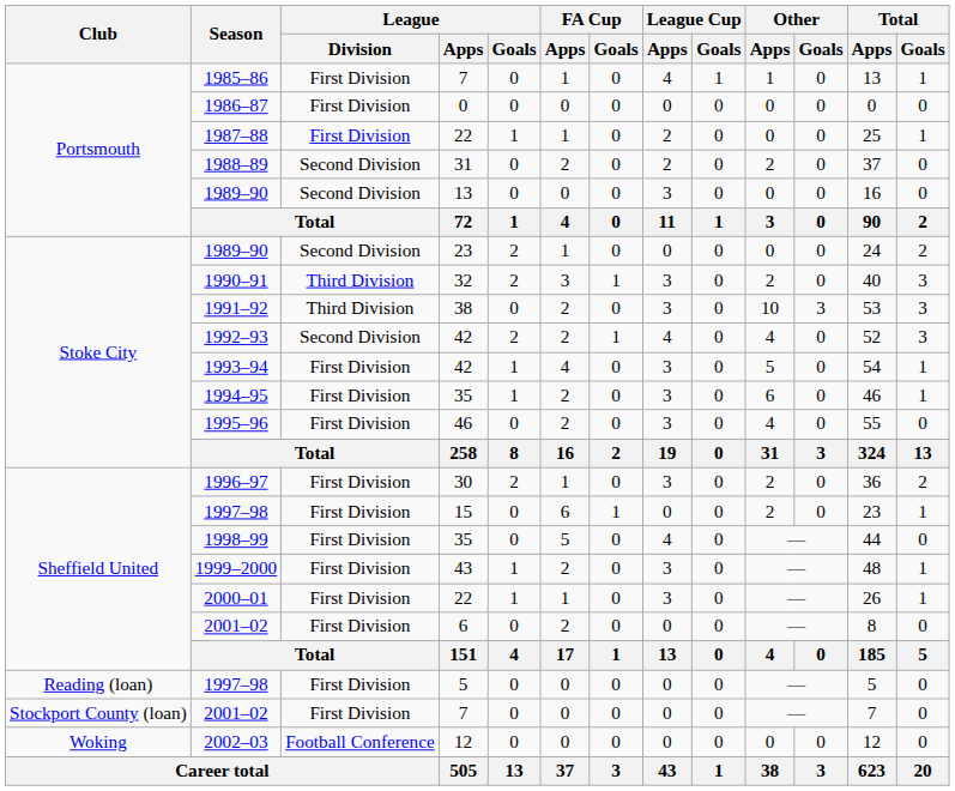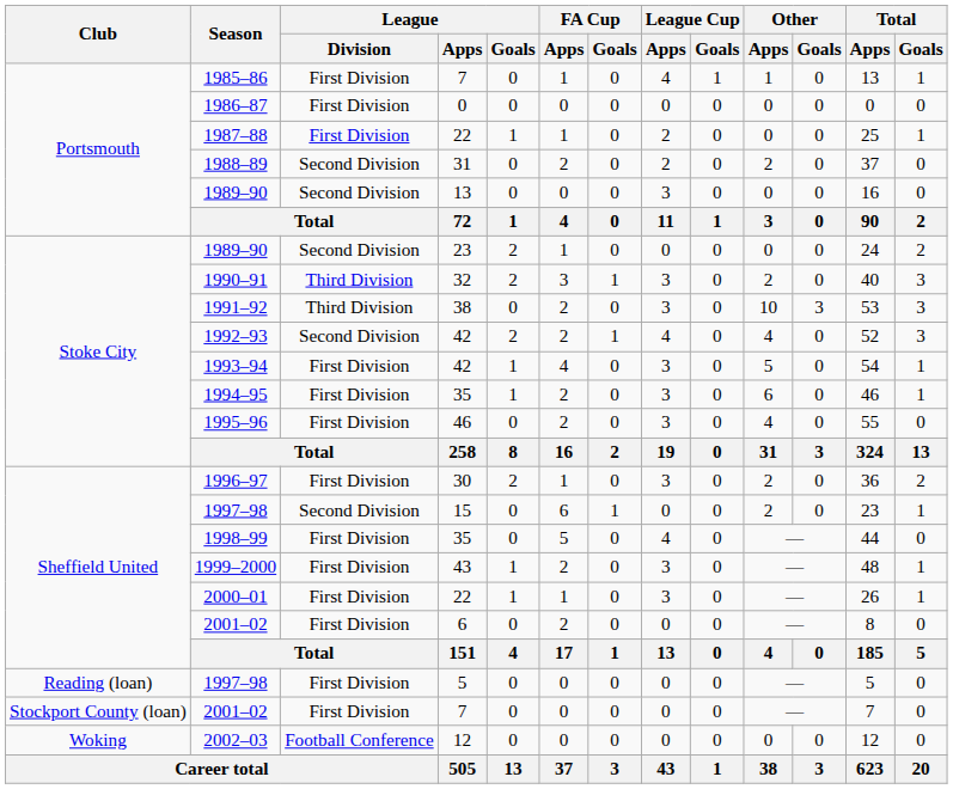 <table class="wikitable" style="text-align: center;">
 <tr>
 <th rowspan="2">Club</th>
 <th rowspan="2">Season</th>
 <th colspan="3">League</th>
 <th colspan="2">FA Cup</th>
 <th colspan="2">League Cup</th>
 <th colspan="2">Other</th>
 <th colspan="2">Total</th>
 </tr>
 <tr>
 <th>Division</th>
 <th>Apps</th>
 <th>Goals</th>
 <th>Apps</th>
 <th>Goals</th>
 <th>Apps</th>
 <th>Goals</th>
 <th>Apps</th>
 <th>Goals</th>
 <th>Apps</th>
 <th>Goals</th>
 </tr>
 <tr>
 <td rowspan="6"><a href='#'>Portsmouth</a></td>
 <td><a href='#'>1985–86</a></td>
 <td>First Division</td>
 <td>7</td>
 <td>0</td>
 <td>1</td>
 <td>0</td>
 <td>4</td>
 <td>1</td>
 <td>1</td>
 <td>0</td>
 <td>13</td>
 <td>1</td>
 </tr>
 <tr>
 <td><a href='#'>1986–87</a></td>
 <td>First Division</td>
 <td>0</td>
 <td>0</td>
 <td>0</td>
 <td>0</td>
 <td>0</td>
 <td>0</td>
 <td>0</td>
 <td>0</td>
 <td>0</td>
 <td>0</td>
 </tr>
 <tr>
 <td><a href='#'>1987–88</a></td>
 <td><a href='#'>First Division</a></td>
 <td>22</td>
 <td>1</td>
 <td>1</td>
 <td>0</td>
 <td>2</td>
 <td>0</td>
 <td>0</td>
 <td>0</td>
 <td>25</td>
 <td>1</td>
 </tr>
 <tr>
 <td><a href='#'>1988–89</a></td>
 <td>Second Division</td>
 <td>31</td>
 <td>0</td>
 <td>2</td>
 <td>0</td>
 <td>2</td>
 <td>0</td>
 <td>2</td>
 <td>0</td>
 <td>37</td>
 <td>0</td>
 </tr>
 <tr>
 <td><a href='#'>1989–90</a></td>
 <td>Second Division</td>
 <td>13</td>
 <td>0</td>
 <td>0</td>
 <td>0</td>
 <td>3</td>
 <td>0</td>
 <td>0</td>
 <td>0</td>
 <td>16</td>
 <td>0</td>
 </tr>
 <tr>
 <th colspan="2">Total</th>
 <th>72</th>
 <th>1</th>
 <th>4</th>
 <th>0</th>
 <th>11</th>
 <th>1</th>
 <th>3</th>
 <th>0</th>
 <th>90</th>
 <th>2</th>
 </tr>
 <tr>
 <td rowspan="8"><a href='#'>Stoke City</a></td>
 <td><a href='#'>1989–90</a></td>
 <td>Second Division</td>
 <td>23</td>
 <td>2</td>
 <td>1</td>
 <td>0</td>
 <td>0</td>
 <td>0</td>
 <td>0</td>
 <td>0</td>
 <td>24</td>
 <td>2</td>
 </tr>
 <tr>
 <td><a href='#'>1990–91</a></td>
 <td><a href='#'>Third Division</a></td>
 <td>32</td>
 <td>2</td>
 <td>3</td>
 <td>1</td>
 <td>3</td>
 <td>0</td>
 <td>2</td>
 <td>0</td>
 <td>40</td>
 <td>3</td>
 </tr>
 <tr>
 <td><a href='#'>1991–92</a></td>
 <td>Third Division</td>
 <td>38</td>
 <td>0</td>
 <td>2</td>
 <td>0</td>
 <td>3</td>
 <td>0</td>
 <td>10</td>
 <td>3</td>
 <td>53</td>
 <td>3</td>
 </tr>
 <tr>
 <td><a href='#'>1992–93</a></td>
 <td>Second Division</td>
 <td>42</td>
 <td>2</td>
 <td>2</td>
 <td>1</td>
 <td>4</td>
 <td>0</td>
 <td>4</td>
 <td>0</td>
 <td>52</td>
 <td>3</td>
 </tr>
 <tr>
 <td><a href='#'>1993–94</a></td>
 <td>First Division</td>
 <td>42</td>
 <td>1</td>
 <td>4</td>
 <td>0</td>
 <td>3</td>
 <td>0</td>
 <td>5</td>
 <td>0</td>
 <td>54</td>
 <td>1</td>
 </tr>
 <tr>
 <td><a href='#'>1994–95</a></td>
 <td>First Division</td>
 <td>35</td>
 <td>1</td>
 <td>2</td>
 <td>0</td>
 <td>3</td>
 <td>0</td>
 <td>6</td>
 <td>0</td>
 <td>46</td>
 <td>1</td>
 </tr>
 <tr>
 <td><a href='#'>1995–96</a></td>
 <td>First Division</td>
 <td>46</td>
 <td>0</td>
 <td>2</td>
 <td>0</td>
 <td>3</td>
 <td>0</td>
 <td>4</td>
 <td>0</td>
 <td>55</td>
 <td>0</td>
 </tr>
 <tr>
 <th colspan="2">Total</th>
 <th>258</th>
 <th>8</th>
 <th>16</th>
 <th>2</th>
 <th>19</th>
 <th>0</th>
 <th>31</th>
 <th>3</th>
 <th>324</th>
 <th>13</th>
 </tr>
 <tr>
 <td rowspan="7"><a href='#'>Sheffield United</a></td>
 <td><a href='#'>1996–97</a></td>
 <td>First Division</td>
 <td>30</td>
 <td>2</td>
 <td>1</td>
 <td>0</td>
 <td>3</td>
 <td>0</td>
 <td>2</td>
 <td>0</td>
 <td>36</td>
 <td>2</td>
 </tr>
 <tr>
 <td><a href='#'>1997–98</a></td>
-<td>First Division</td>
+<td>Second Division</td>
 <td>15</td>
 <td>0</td>
 <td>6</td>
 <td>1</td>
 <td>0</td>
 <td>0</td>
 <td>2</td>
 <td>0</td>
 <td>23</td>
 <td>1</td>
 </tr>
 <tr>
 <td><a href='#'>1998–99</a></td>
 <td>First Division</td>
 <td>35</td>
 <td>0</td>
 <td>5</td>
 <td>0</td>
 <td>4</td>
 <td>0</td>
 <td colspan="2">—</td>
 <td>44</td>
 <td>0</td>
 </tr>
 <tr>
 <td><a href='#'>1999–2000</a></td>
 <td>First Division</td>
 <td>43</td>
 <td>1</td>
 <td>2</td>
 <td>0</td>
 <td>3</td>
 <td>0</td>
 <td colspan="2">—</td>
 <td>48</td>
 <td>1</td>
 </tr>
 <tr>
 <td><a href='#'>2000–01</a></td>
 <td>First Division</td>
 <td>22</td>
 <td>1</td>
 <td>1</td>
 <td>0</td>
 <td>3</td>
 <td>0</td>
 <td colspan="2">—</td>
 <td>26</td>
 <td>1</td>
 </tr>
 <tr>
 <td><a href='#'>2001–02</a></td>
 <td>First Division</td>
 <td>6</td>
 <td>0</td>
 <td>2</td>
 <td>0</td>
 <td>0</td>
 <td>0</td>
 <td colspan="2">—</td>
 <td>8</td>
 <td>0</td>
 </tr>
 <tr>
 <th colspan="2">Total</th>
 <th>151</th>
 <th>4</th>
 <th>17</th>
 <th>1</th>
 <th>13</th>
 <th>0</th>
 <th>4</th>
 <th>0</th>
 <th>185</th>
 <th>5</th>
 </tr>
 <tr>
 <td><a href='#'>Reading</a> (loan)</td>
 <td><a href='#'>1997–98</a></td>
 <td>First Division</td>
 <td>5</td>
 <td>0</td>
 <td>0</td>
 <td>0</td>
 <td>0</td>
 <td>0</td>
 <td colspan="2">—</td>
 <td>5</td>
 <td>0</td>
 </tr>
 <tr>
 <td><a href='#'>Stockport County</a> (loan)</td>
 <td><a href='#'>2001–02</a></td>
 <td>First Division</td>
 <td>7</td>
 <td>0</td>
 <td>0</td>
 <td>0</td>
 <td>0</td>
 <td>0</td>
 <td colspan="2">—</td>
 <td>7</td>
 <td>0</td>
 </tr>
 <tr>
 <td><a href='#'>Woking</a></td>
 <td><a href='#'>2002–03</a></td>
 <td><a href='#'>Football Conference</a></td>
 <td>12</td>
 <td>0</td>
 <td>0</td>
 <td>0</td>
 <td>0</td>
 <td>0</td>
 <td>0</td>
 <td>0</td>
 <td>12</td>
 <td>0</td>
 </tr>
 <tr>
 <th colspan="3">Career total</th>
 <th>505</th>
 <th>13</th>
 <th>37</th>
 <th>3</th>
 <th>43</th>
 <th>1</th>
 <th>38</th>
 <th>3</th>
 <th>623</th>
 <th>20</th>
 </tr>
 </table>
